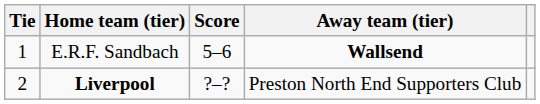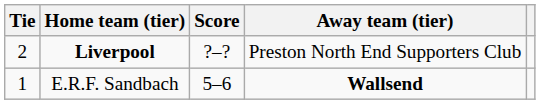 <table class="wikitable" style="text-align:center; font-size:85%">
 <tr>
 <th>Tie</th>
 <th>Home team (tier)</th>
 <th>Score</th>
 <th>Away team (tier)</th>
 <th></th>
 </tr>
 <tr>
+<td align="center">2</td>
+<td><strong>Liverpool</strong></td>
+<td align="center">?–?</td>
+<td>Preston North End Supporters Club</td>
+<td></td>
+</tr>
+<tr>
 <td align="center">1</td>
 <td>E.R.F. Sandbach</td>
 <td align="center">5–6</td>
 <td><strong>Wallsend</strong></td>
 <td></td>
 </tr>
-<tr>
-<td align="center">2</td>
-<td><strong>Liverpool</strong></td>
-<td align="center">?–?</td>
-<td>Preston North End Supporters Club</td>
-<td></td>
-</tr>
 </table>
